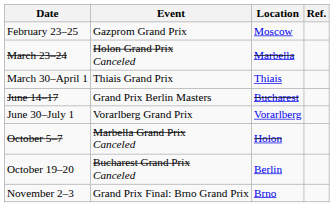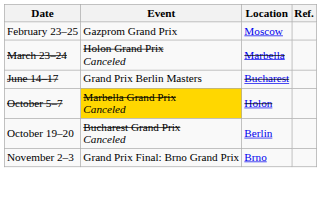 <table class="wikitable sortable">
 <tr>
 <th>Date</th>
 <th>Event</th>
 <th>Location</th>
 <th>Ref.</th>
 </tr>
 <tr>
 <td>February 23–25</td>
 <td>Gazprom Grand Prix</td>
 <td> <a href='#'>Moscow</a></td>
 <td></td>
 </tr>
 <tr>
 <td><s>March 23–24</s></td>
 <td><s>Holon Grand Prix</s><br><em>Canceled</em></td>
 <td><s> <a href='#'>Marbella</a></s></td>
 <td></td>
 </tr>
 <tr>
-<td>March 30–April 1</td>
-<td>Thiais Grand Prix</td>
-<td> <a href='#'>Thiais</a></td>
-<td></td>
-</tr>
-<tr>
 <td><s>June 14–17</s></td>
 <td>Grand Prix Berlin Masters</td>
 <td><s> <a href='#'>Bucharest</a></s></td>
 <td></td>
 </tr>
 <tr>
-<td>June 30–July 1</td>
-<td>Vorarlberg Grand Prix</td>
-<td> <a href='#'>Vorarlberg</a></td>
-<td></td>
-</tr>
-<tr>
 <td><s> October 5–7</s></td>
-<td><s>Marbella Grand Prix</s><br><em>Canceled</em></td>
+<td style="background: gold;"><s>Marbella Grand Prix</s><br><em>Canceled</em></td>
 <td><s> <a href='#'>Holon</a></s></td>
 <td></td>
 </tr>
 <tr>
 <td>October 19–20</td>
 <td><s>Bucharest Grand Prix</s><br><em>Canceled</em></td>
 <td> <a href='#'>Berlin</a></td>
 <td></td>
 </tr>
 <tr>
 <td>November 2–3</td>
 <td>Grand Prix Final: Brno Grand Prix</td>
 <td> <a href='#'>Brno</a></td>
 <td></td>
 </tr>
 </table>
